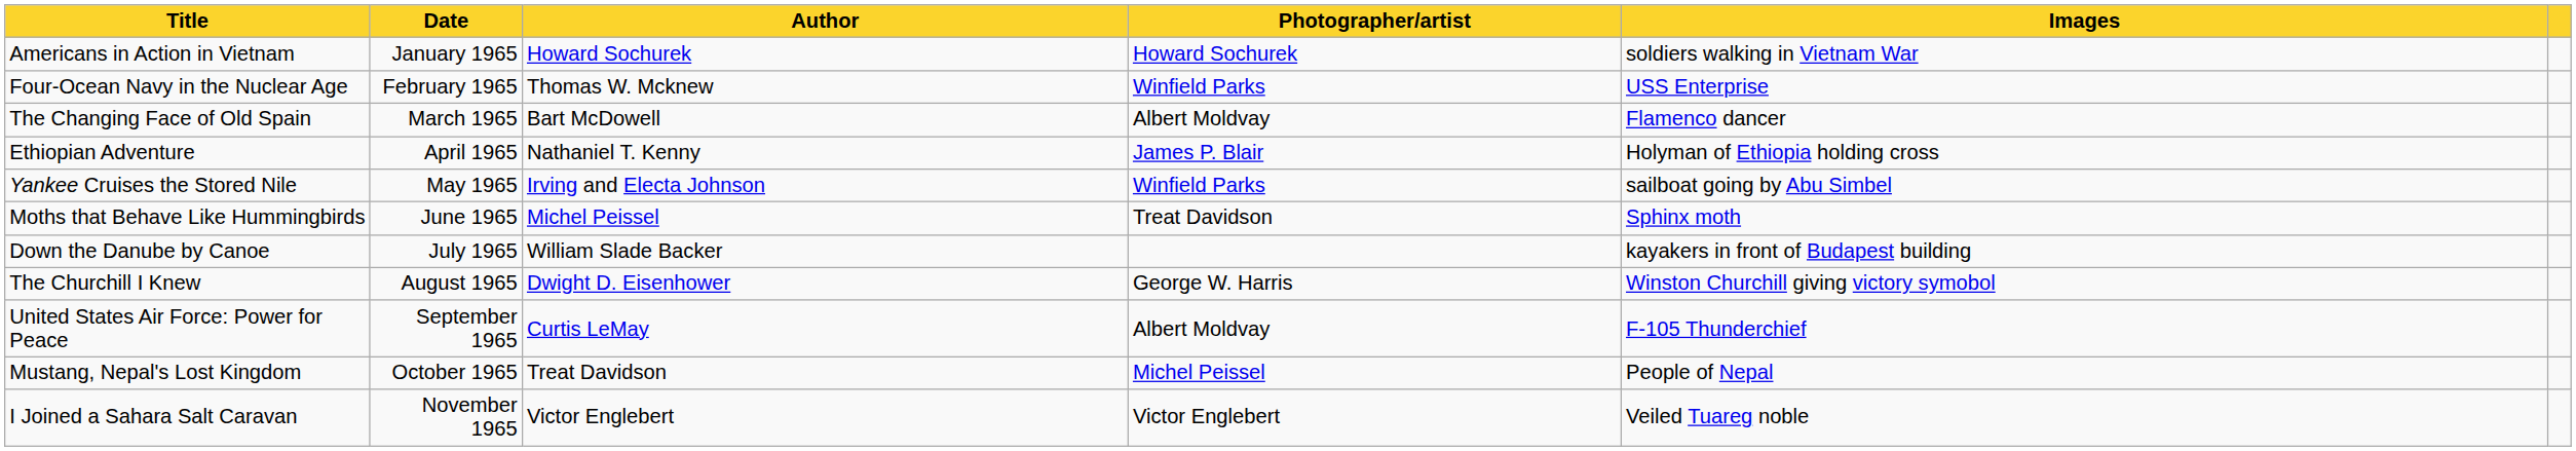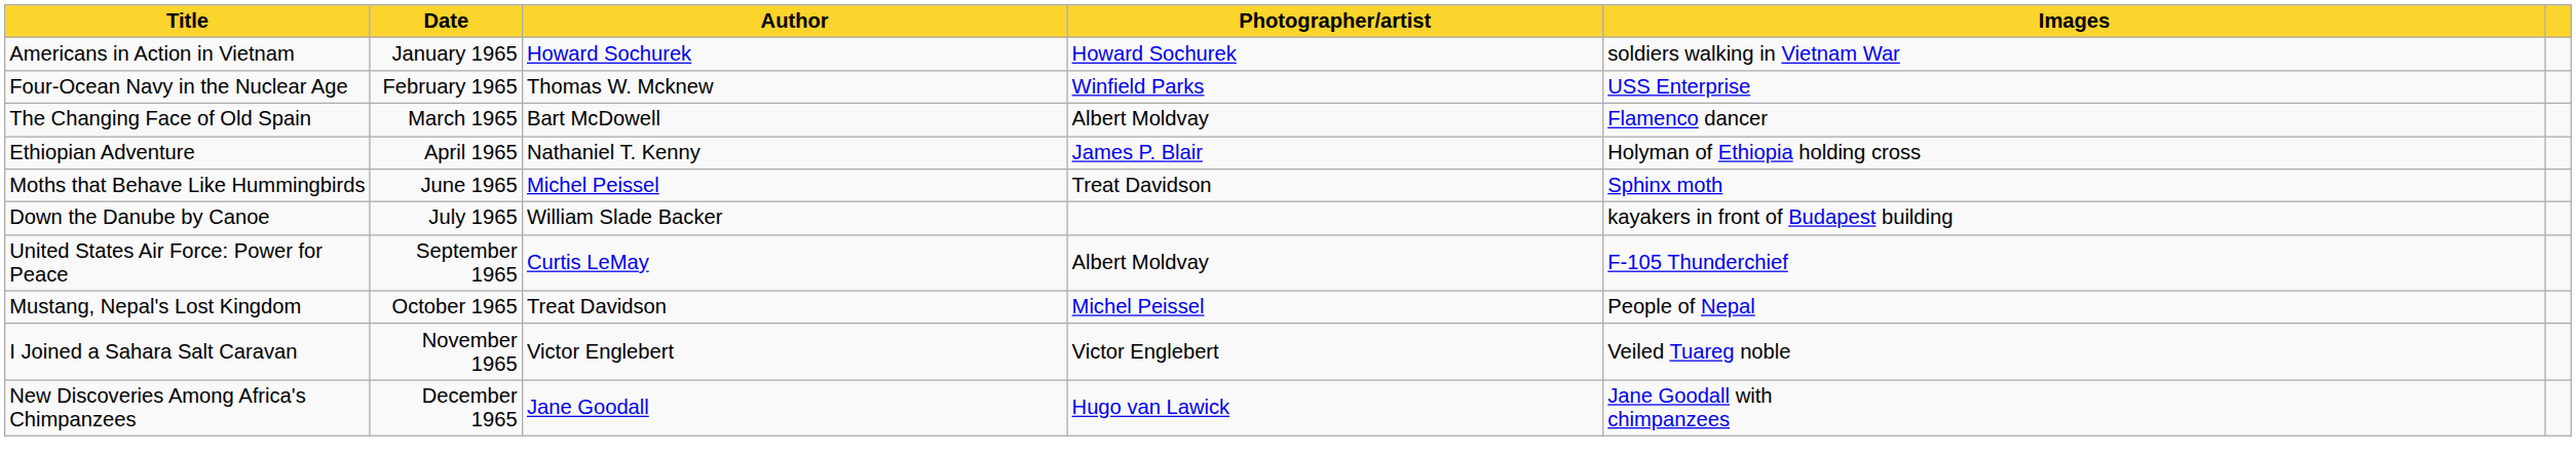 <table class="wikitable" style="width:100%">
 <tr>
 <th scope="col" style="background-color:#fbd42c;" width=275px>Title</th>
 <th scope="col" style="background-color:#fbd42c;" width=110>Date</th>
 <th scope="col" style="background-color:#fbd42c;">Author</th>
 <th scope="col" style="background-color:#fbd42c;">Photographer/artist</th>
 <th scope="col" style="background-color:#fbd42c;">Images</th>
 <th scope="col" style="background-color:#fbd42c;"></th>
 </tr>
 <tr>
 <td scope="row">Americans in Action in Vietnam</td>
 <td style="text-align:right;">January 1965</td>
 <td><a href='#'>Howard Sochurek</a></td>
 <td><a href='#'>Howard Sochurek</a></td>
 <td>soldiers walking in <a href='#'>Vietnam War</a></td>
 <td></td>
 </tr>
 <tr>
 <td scope="row">Four-Ocean Navy in the Nuclear Age</td>
 <td style="text-align:right;">February 1965</td>
 <td>Thomas W. Mcknew</td>
 <td><a href='#'>Winfield Parks</a></td>
 <td><a href='#'>USS Enterprise</a></td>
 <td></td>
 </tr>
 <tr>
 <td scope="row">The Changing Face of Old Spain</td>
 <td style="text-align:right;">March 1965</td>
 <td>Bart McDowell</td>
 <td>Albert Moldvay</td>
 <td><a href='#'>Flamenco</a> dancer</td>
 <td></td>
 </tr>
 <tr>
 <td scope="row">Ethiopian Adventure</td>
 <td style="text-align:right;">April 1965</td>
 <td>Nathaniel T. Kenny</td>
 <td><a href='#'>James P. Blair</a></td>
 <td>Holyman of <a href='#'>Ethiopia</a> holding cross</td>
 <td></td>
 </tr>
 <tr>
-<td scope="row"><em>Yankee</em> Cruises the Stored Nile</td>
-<td style="text-align:right;">May 1965</td>
-<td><a href='#'>Irving</a> and <a href='#'>Electa Johnson</a></td>
-<td><a href='#'>Winfield Parks</a></td>
-<td>sailboat going by <a href='#'>Abu Simbel</a></td>
-<td></td>
-</tr>
-<tr>
 <td scope="row">Moths that Behave Like Hummingbirds</td>
 <td style="text-align:right;">June 1965</td>
 <td><a href='#'>Michel Peissel</a></td>
 <td>Treat Davidson</td>
 <td><a href='#'>Sphinx moth</a></td>
 <td></td>
 </tr>
 <tr>
 <td scope="row">Down the Danube by Canoe</td>
 <td style="text-align:right;">July 1965</td>
 <td>William Slade Backer</td>
 <td></td>
 <td>kayakers in front of <a href='#'>Budapest</a> building</td>
-<td></td>
-</tr>
-<tr>
-<td scope="row">The Churchill I Knew</td>
-<td style="text-align:right;">August 1965</td>
-<td><a href='#'>Dwight D. Eisenhower</a></td>
-<td>George W. Harris</td>
-<td><a href='#'>Winston Churchill</a> giving <a href='#'>victory symobol</a></td>
 <td></td>
 </tr>
 <tr>
 <td scope="row">United States Air Force: Power for Peace</td>
 <td style="text-align:right;">September 1965</td>
 <td><a href='#'>Curtis LeMay</a></td>
 <td>Albert Moldvay</td>
 <td><a href='#'>F-105 Thunderchief</a></td>
 <td></td>
 </tr>
 <tr>
 <td scope="row">Mustang, Nepal's Lost Kingdom</td>
 <td style="text-align:right;">October 1965</td>
 <td>Treat Davidson</td>
 <td><a href='#'>Michel Peissel</a></td>
 <td>People of <a href='#'>Nepal</a></td>
 <td></td>
 </tr>
 <tr>
 <td scope="row">I Joined a Sahara Salt Caravan</td>
 <td style="text-align:right;">November 1965</td>
 <td>Victor Englebert</td>
 <td>Victor Englebert</td>
 <td>Veiled <a href='#'>Tuareg</a> noble</td>
 <td></td>
 </tr>
+<tr>
+<td scope="row">New Discoveries Among Africa's Chimpanzees</td>
+<td style="text-align:right;">December 1965</td>
+<td><a href='#'>Jane Goodall</a></td>
+<td><a href='#'>Hugo van Lawick</a></td>
+<td><a href='#'>Jane Goodall</a> with <br><a href='#'>chimpanzees</a></td>
+<td></td>
+</tr>
 </table>
